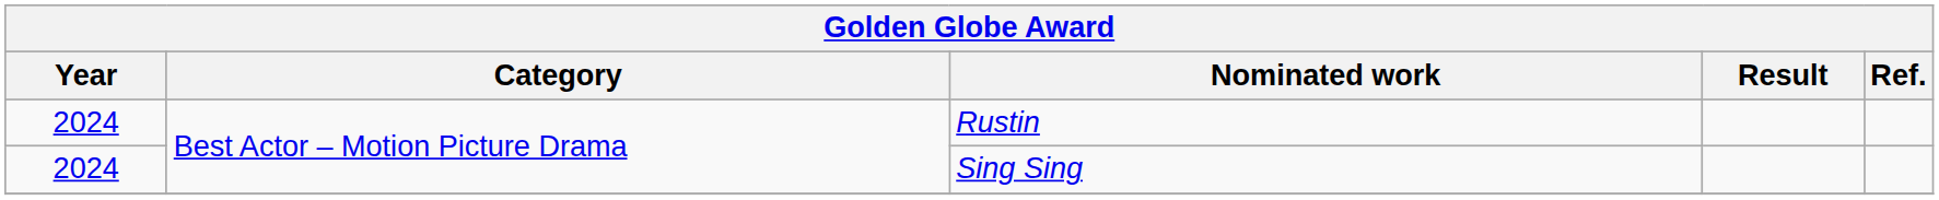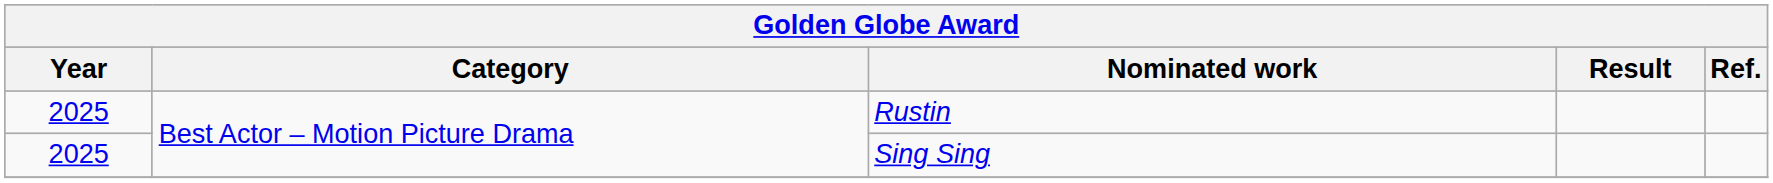 <table class=wikitable>
 <tr>
 <th colspan=5><a href='#'>Golden Globe Award</a></th>
 </tr>
 <tr>
 <th scope="col" style="width:5em;">Year</th>
 <th scope="col" style="width:26em;">Category</th>
 <th scope="col" style="width:25em;">Nominated work</th>
 <th scope="col" style="width:5em;">Result</th>
 <th>Ref.</th>
 </tr>
 <tr>
-<td style="text-align:center;"><a href='#'>2024</a></td>
+<td style="text-align:center;"><a href='#'>2025</a></td>
 <td rowspan="2"><a href='#'>Best Actor – Motion Picture Drama</a></td>
 <td><em><a href='#'>Rustin</a></em></td>
 <td></td>
 <td style="text-align:center;"></td>
 </tr>
 <tr>
-<td style="text-align:center;"><a href='#'>2024</a></td>
+<td style="text-align:center;"><a href='#'>2025</a></td>
 <td><em><a href='#'>Sing Sing</a></em></td>
 <td></td>
 <td style="text-align:center;"></td>
 </tr>
 <tr>
 </tr>
 </table>
